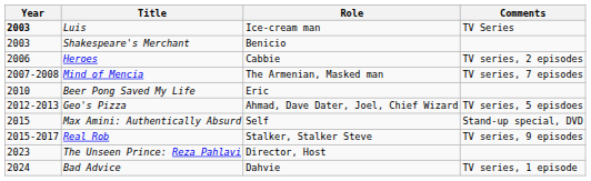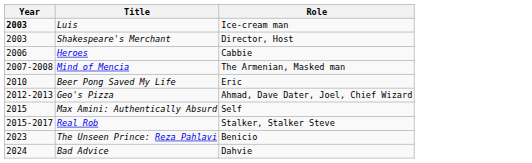 <table class="wikitable">
 <tr>
 <th>Year</th>
 <th>Title</th>
 <th>Role</th>
-<th>Comments</th>
 </tr>
 <tr>
 <td><strong>2003</strong></td>
 <td><em>Luis</em></td>
 <td>Ice-cream man</td>
-<td>TV Series</td>
 </tr>
 <tr>
 <td>2003</td>
 <td><em>Shakespeare's Merchant</em></td>
-<td>Benicio</td>
-<td></td>
+<td>Director, Host</td>
 </tr>
 <tr>
 <td>2006</td>
 <td><em><a href='#'>Heroes</a></em></td>
 <td>Cabbie</td>
-<td>TV series, 2 episodes</td>
 </tr>
 <tr>
 <td>2007-2008</td>
 <td><a href='#'><em>Mind of Mencia</em></a></td>
 <td>The Armenian, Masked man</td>
-<td>TV series, 7 episodes</td>
 </tr>
 <tr>
 <td>2010</td>
 <td><em>Beer Pong Saved My Life</em></td>
 <td>Eric</td>
-<td></td>
 </tr>
 <tr>
 <td>2012-2013</td>
 <td><em>Geo's Pizza</em></td>
 <td>Ahmad, Dave Dater, Joel, Chief Wizard</td>
-<td>TV series, 5 episdoes</td>
 </tr>
 <tr>
 <td>2015</td>
 <td><em>Max Amini: Authentically Absurd</em></td>
 <td>Self</td>
-<td>Stand-up special, DVD</td>
 </tr>
 <tr>
 <td>2015-2017</td>
 <td><em><a href='#'>Real Rob</a></em></td>
 <td>Stalker, Stalker Steve</td>
-<td>TV series, 9 episodes</td>
 </tr>
 <tr>
 <td>2023</td>
 <td><em>The Unseen Prince: <a href='#'>Reza Pahlavi</a></em></td>
-<td>Director, Host</td>
-<td></td>
+<td>Benicio</td>
 </tr>
 <tr>
 <td>2024</td>
 <td><em>Bad Advice</em></td>
 <td>Dahvie</td>
-<td>TV series, 1 episode</td>
 </tr>
 </table>
